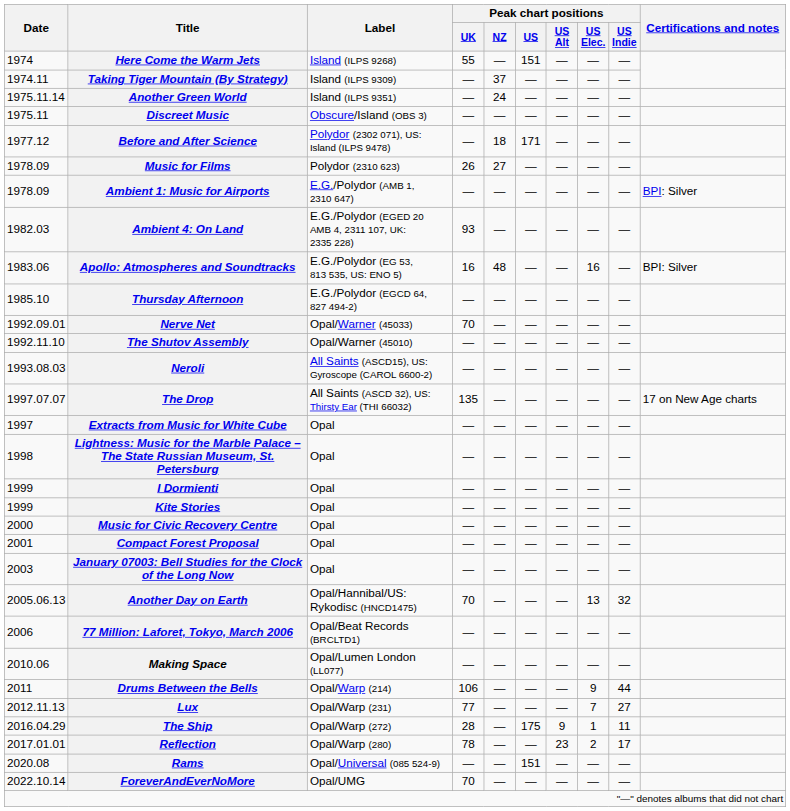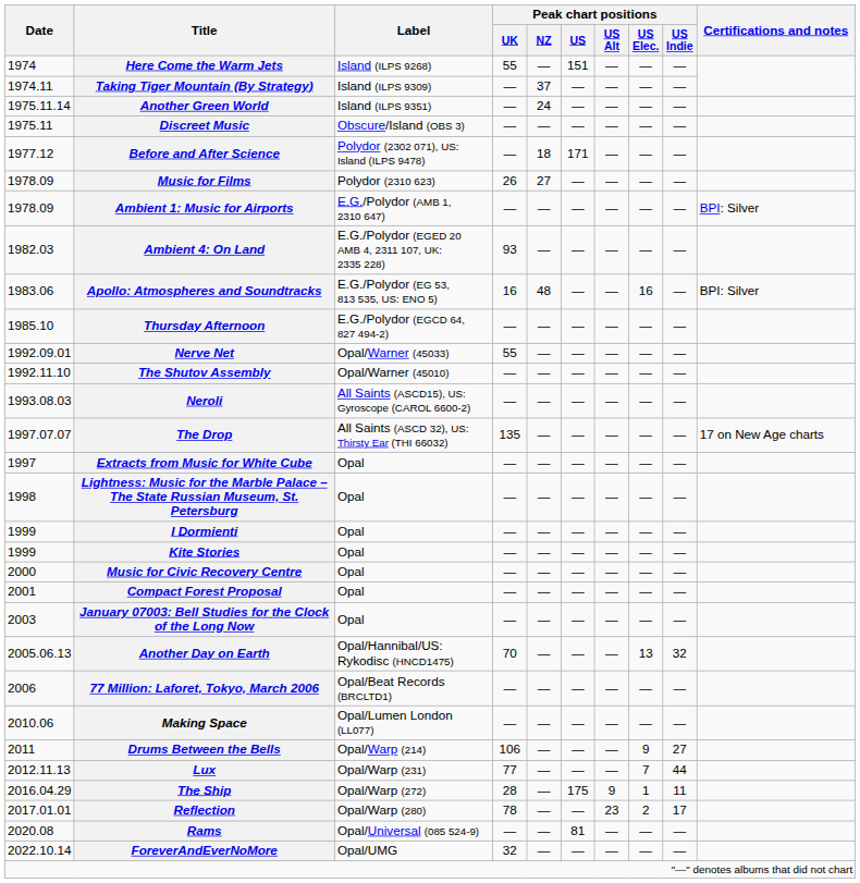 <table class="wikitable sortable plainrowheaders">
 <tr>
 <th scope="col" rowspan="2" style="width:4em;">Date</th>
 <th scope="col" rowspan="2" style="width:20em;">Title</th>
 <th scope="col" rowspan="2" style="width:12em;">Label</th>
 <th scope="col" colspan="6">Peak chart positions</th>
 <th scope="col" rowspan="2" class="unsortable" style="width:12em;"><a href='#'>Certifications and notes</a></th>
 </tr>
 <tr>
 <th scope="col" style="width:2.5em;font-size:90%;"><a href='#'>UK</a><br></th>
 <th scope="col" style="width:2.5em;font-size:90%;"><a href='#'>NZ</a><br></th>
 <th scope="col" style="width:2.5em;font-size:90%;"><a href='#'>US</a><br></th>
 <th scope="col" style="width:2.5em;font-size:90%;"><a href='#'>US<br>Alt</a><br></th>
 <th scope="col" style="width:2.5em;font-size:90%;"><a href='#'>US<br>Elec.</a><br></th>
 <th scope="col" style="width:2.5em;font-size:90%;"><a href='#'>US<br>Indie</a><br></th>
 </tr>
 <tr>
 <td>1974</td>
 <th scope="row"><em><a href='#'>Here Come the Warm Jets</a></em></th>
 <td><a href='#'>Island</a> <small>(ILPS 9268)</small></td>
 <td align="center">55</td>
 <td align="center">—</td>
 <td align="center">151</td>
 <td align="center">—</td>
 <td align="center">—</td>
 <td align="center">—</td>
 </tr>
 <tr>
 <td>1974.11</td>
 <th scope="row"><em><a href='#'>Taking Tiger Mountain (By Strategy)</a></em></th>
 <td>Island <small>(ILPS 9309)</small></td>
 <td align="center">—</td>
 <td align="center">37</td>
 <td align="center">—</td>
 <td align="center">—</td>
 <td align="center">—</td>
 <td align="center">—</td>
 </tr>
 <tr>
 <td>1975.11.14</td>
 <th scope="row"><em><a href='#'>Another Green World</a></em></th>
 <td>Island <small>(ILPS 9351)</small></td>
 <td align="center">—</td>
 <td align="center">24</td>
 <td align="center">—</td>
 <td align="center">—</td>
 <td align="center">—</td>
 <td align="center">—</td>
 <td></td>
 </tr>
 <tr>
 <td>1975.11</td>
 <th scope="row"><em><a href='#'>Discreet Music</a></em></th>
 <td><a href='#'>Obscure</a>/Island <small>(OBS 3)</small></td>
 <td align="center">—</td>
 <td align="center">—</td>
 <td align="center">—</td>
 <td align="center">—</td>
 <td align="center">—</td>
 <td align="center">—</td>
 <td></td>
 </tr>
 <tr>
 <td>1977.12</td>
 <th scope="row"><em><a href='#'>Before and After Science</a></em></th>
 <td><a href='#'>Polydor</a> <small>(2302 071), US: Island (ILPS 9478)</small></td>
 <td align="center">—</td>
 <td align="center">18</td>
 <td align="center">171</td>
 <td align="center">—</td>
 <td align="center">—</td>
 <td align="center">—</td>
 <td></td>
 </tr>
 <tr>
 <td>1978.09</td>
 <th scope="row"><em><a href='#'>Music for Films</a></em></th>
 <td>Polydor <small>(2310 623)</small></td>
 <td align="center">26</td>
 <td align="center">27</td>
 <td align="center">—</td>
 <td align="center">—</td>
 <td align="center">—</td>
 <td align="center">—</td>
 <td></td>
 </tr>
 <tr>
 <td>1978.09</td>
 <th scope="row"><em><a href='#'>Ambient 1: Music for Airports</a></em></th>
 <td><a href='#'>E.G.</a>/Polydor <small>(AMB 1, 2310 647)</small></td>
 <td align="center">—</td>
 <td align="center">—</td>
 <td align="center">—</td>
 <td align="center">—</td>
 <td align="center">—</td>
 <td align="center">—</td>
 <td><a href='#'>BPI</a>: Silver</td>
 </tr>
 <tr>
 <td>1982.03</td>
 <th scope="row"><em><a href='#'>Ambient 4: On Land</a></em></th>
 <td>E.G./Polydor <small>(EGED 20 AMB 4, 2311 107, UK: 2335 228)</small></td>
 <td align="center">93</td>
 <td align="center">—</td>
 <td align="center">—</td>
 <td align="center">—</td>
 <td align="center">—</td>
 <td align="center">—</td>
 <td></td>
 </tr>
 <tr>
 <td>1983.06</td>
 <th scope="row"><em><a href='#'>Apollo: Atmospheres and Soundtracks</a></em></th>
 <td>E.G./Polydor <small>(EG 53, 813 535, US: ENO 5)</small></td>
 <td align="center">16</td>
 <td align="center">48</td>
 <td align="center">—</td>
 <td align="center">—</td>
 <td align="center">16</td>
 <td align="center">—</td>
 <td>BPI: Silver</td>
 </tr>
 <tr>
 <td>1985.10</td>
 <th scope="row"><em><a href='#'>Thursday Afternoon</a></em></th>
 <td>E.G./Polydor <small>(EGCD 64, 827 494-2)</small></td>
 <td align="center">—</td>
 <td align="center">—</td>
 <td align="center">—</td>
 <td align="center">—</td>
 <td align="center">—</td>
 <td align="center">—</td>
 <td></td>
 </tr>
 <tr>
 <td>1992.09.01</td>
 <th scope="row"><em><a href='#'>Nerve Net</a></em></th>
 <td>Opal/<a href='#'>Warner</a> <small>(45033)</small></td>
-<td align="center">70</td>
+<td align="center">55</td>
 <td align="center">—</td>
 <td align="center">—</td>
 <td align="center">—</td>
 <td align="center">—</td>
 <td align="center">—</td>
 <td></td>
 </tr>
 <tr>
 <td>1992.11.10</td>
 <th scope="row"><em><a href='#'>The Shutov Assembly</a></em></th>
 <td>Opal/Warner <small>(45010)</small></td>
 <td align="center">—</td>
 <td align="center">—</td>
 <td align="center">—</td>
 <td align="center">—</td>
 <td align="center">—</td>
 <td align="center">—</td>
 <td></td>
 </tr>
 <tr>
 <td>1993.08.03</td>
 <th scope="row"><em><a href='#'>Neroli</a></em></th>
 <td><a href='#'>All Saints</a> <small>(ASCD15), US: Gyroscope (CAROL 6600-2)</small></td>
 <td align="center">—</td>
 <td align="center">—</td>
 <td align="center">—</td>
 <td align="center">—</td>
 <td align="center">—</td>
 <td align="center">—</td>
 <td></td>
 </tr>
 <tr>
 <td>1997.07.07</td>
 <th scope="row"><em><a href='#'>The Drop</a></em></th>
 <td>All Saints <small>(ASCD 32), US: <a href='#'>Thirsty Ear</a> (THI 66032)</small></td>
 <td align="center">135</td>
 <td align="center">—</td>
 <td align="center">—</td>
 <td align="center">—</td>
 <td align="center">—</td>
 <td align="center">—</td>
 <td>17 on New Age charts</td>
 </tr>
 <tr>
 <td>1997</td>
 <th scope="row"><em><a href='#'>Extracts from Music for White Cube</a></em></th>
 <td>Opal</td>
 <td align="center">—</td>
 <td align="center">—</td>
 <td align="center">—</td>
 <td align="center">—</td>
 <td align="center">—</td>
 <td align="center">—</td>
 <td></td>
 </tr>
 <tr>
 <td>1998</td>
 <th scope="row"><em><a href='#'>Lightness: Music for the Marble Palace – The State Russian Museum, St. Petersburg</a></em></th>
 <td>Opal</td>
 <td align="center">—</td>
 <td align="center">—</td>
 <td align="center">—</td>
 <td align="center">—</td>
 <td align="center">—</td>
 <td align="center">—</td>
 <td></td>
 </tr>
 <tr>
 <td>1999</td>
 <th scope="row"><em><a href='#'>I Dormienti</a></em></th>
 <td>Opal</td>
 <td align="center">—</td>
 <td align="center">—</td>
 <td align="center">—</td>
 <td align="center">—</td>
 <td align="center">—</td>
 <td align="center">—</td>
 <td></td>
 </tr>
 <tr>
 <td>1999</td>
 <th scope="row"><em><a href='#'>Kite Stories</a></em></th>
 <td>Opal</td>
 <td align="center">—</td>
 <td align="center">—</td>
 <td align="center">—</td>
 <td align="center">—</td>
 <td align="center">—</td>
 <td align="center">—</td>
 <td></td>
 </tr>
 <tr>
 <td>2000</td>
 <th scope="row"><em><a href='#'>Music for Civic Recovery Centre</a></em></th>
 <td>Opal</td>
 <td align="center">—</td>
 <td align="center">—</td>
 <td align="center">—</td>
 <td align="center">—</td>
 <td align="center">—</td>
 <td align="center">—</td>
 <td></td>
 </tr>
 <tr>
 <td>2001</td>
 <th scope="row"><em><a href='#'>Compact Forest Proposal</a></em></th>
 <td>Opal</td>
 <td align="center">—</td>
 <td align="center">—</td>
 <td align="center">—</td>
 <td align="center">—</td>
 <td align="center">—</td>
 <td align="center">—</td>
 <td></td>
 </tr>
 <tr>
 <td>2003</td>
 <th scope="row"><em><a href='#'>January 07003: Bell Studies for the Clock of the Long Now</a></em></th>
 <td>Opal</td>
 <td align="center">—</td>
 <td align="center">—</td>
 <td align="center">—</td>
 <td align="center">—</td>
 <td align="center">—</td>
 <td align="center">—</td>
 <td></td>
 </tr>
 <tr>
 <td>2005.06.13</td>
 <th scope="row"><em><a href='#'>Another Day on Earth</a></em></th>
 <td>Opal/Hannibal/US: Rykodisc <small>(HNCD1475)</small></td>
 <td align="center">70</td>
 <td align="center">—</td>
 <td align="center">—</td>
 <td align="center">—</td>
 <td align="center">13</td>
 <td align="center">32</td>
 <td></td>
 </tr>
 <tr>
 <td>2006</td>
 <th scope="row"><em><a href='#'>77 Million: Laforet, Tokyo, March 2006</a></em></th>
 <td>Opal/Beat Records<small> (BRCLTD1)</small></td>
 <td align="center">—</td>
 <td align="center">—</td>
 <td align="center">—</td>
 <td align="center">—</td>
 <td align="center">—</td>
 <td align="center">—</td>
 <td></td>
 </tr>
 <tr>
 <td>2010.06</td>
 <th scope="row"><em>Making Space</em></th>
 <td>Opal/Lumen London <small>(LL077)</small></td>
 <td align="center">—</td>
 <td align="center">—</td>
 <td align="center">—</td>
 <td align="center">—</td>
 <td align="center">—</td>
 <td align="center">—</td>
 <td></td>
 </tr>
 <tr>
 <td>2011</td>
 <th scope="row"><em><a href='#'>Drums Between the Bells</a></em></th>
 <td>Opal/<a href='#'>Warp</a> <small>(214)</small></td>
 <td align="center">106</td>
 <td align="center">—</td>
 <td align="center">—</td>
 <td align="center">—</td>
 <td align="center">9</td>
-<td align="center">44</td>
+<td align="center">27</td>
 <td></td>
 </tr>
 <tr>
 <td>2012.11.13</td>
 <th scope="row"><em><a href='#'>Lux</a></em></th>
 <td>Opal/Warp <small>(231)</small></td>
 <td align="center">77</td>
 <td align="center">—</td>
 <td align="center">—</td>
 <td align="center">—</td>
 <td align="center">7</td>
-<td align="center">27</td>
+<td align="center">44</td>
 <td></td>
 </tr>
 <tr>
 <td>2016.04.29</td>
 <th scope="row"><em><a href='#'>The Ship</a></em></th>
 <td>Opal/Warp <small>(272)</small></td>
 <td align="center">28</td>
 <td align="center">—</td>
 <td align="center">175</td>
 <td align="center">9</td>
 <td align="center">1</td>
 <td align="center">11</td>
 <td></td>
 </tr>
 <tr>
 <td>2017.01.01</td>
 <th scope="row"><em><a href='#'>Reflection</a></em></th>
 <td>Opal/Warp <small>(280)</small></td>
 <td align="center">78</td>
 <td align="center">—</td>
 <td align="center">—</td>
 <td align="center">23</td>
 <td align="center">2</td>
 <td align="center">17</td>
 <td></td>
 </tr>
 <tr>
 <td>2020.08</td>
 <th scope="row"><em><a href='#'>Rams</a></em></th>
 <td>Opal/<a href='#'>Universal</a> <small>(085 524-9)</small></td>
 <td align="center">—</td>
 <td align="center">—</td>
-<td align="center">151</td>
+<td align="center">81</td>
 <td align="center">—</td>
 <td align="center">—</td>
 <td align="center">—</td>
 <td></td>
 </tr>
 <tr>
 <td>2022.10.14</td>
 <th scope="row"><em><a href='#'>ForeverAndEverNoMore</a></em></th>
 <td>Opal/UMG</td>
-<td align="center">70</td>
+<td align="center">32</td>
 <td align="center">—</td>
 <td align="center">—</td>
 <td align="center">—</td>
 <td align="center">—</td>
 <td align="center">—</td>
 <td></td>
 </tr>
 <tr>
 <td align="right" colspan="10" style="font-size: 85%">"—" denotes albums that did not chart</td>
 </tr>
 </table>
